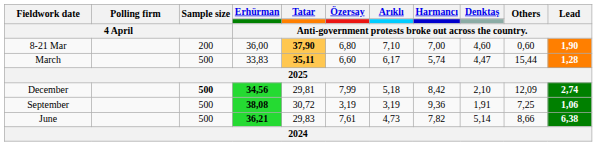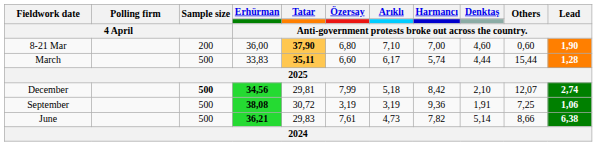 <table class="wikitable sortable mw-collapsible" style="text-align:center; font-size:85%; line-height:14px;">
 <tr>
 <th rowspan="2" style="width:115px;">Fieldwork date</th>
 <th rowspan="2" style="width:115px;">Polling firm</th>
 <th rowspan="2">Sample size</th>
 <th style="width:4em;"><a href='#'>Erhürman</a></th>
 <th style="width:4em;"><a href='#'>Tatar</a></th>
 <th style="width:4em;"><a href='#'>Özersay</a></th>
 <th style="width:4em;"><a href='#'>Arıklı</a></th>
 <th style="width:4em;"><a href='#'>Harmancı</a></th>
 <th style="width:4em;"><a href='#'>Denktaş</a></th>
 <th rowspan="2" style="width:4em;">Others</th>
 <th rowspan="2" style="width:4em;">Lead</th>
 </tr>
 <tr>
 <th style="background:#008000; width:40px;"></th>
 <th style="background:#FF7F00; width:40px;"></th>
 <th style="background:#EB1512; width:40px;"></th>
 <th style="background:#00CCFF; width:40px;"></th>
 <th style="background:#0000CD; width:40px;"></th>
 <th style="background:#8BACA5; width:40px;"></th>
 </tr>
 <tr>
 <th colspan="3">4 April</th>
 <th colspan="8">Anti-government protests broke out across the country.</th>
 </tr>
 <tr>
 <td>8-21 Mar</td>
 <td></td>
 <td>200</td>
 <td>36,00</td>
 <td style="background:#FFC750"><strong>37,90</strong></td>
 <td>6,80</td>
 <td>7,10</td>
 <td>7,00</td>
 <td>4,60</td>
 <td>0,60</td>
 <th style="background:#FF7F00; color:white;">1,90</th>
 </tr>
 <tr>
 <td>March</td>
 <td></td>
 <td>500</td>
 <td>33,83</td>
 <td style="background:#FFC750"><strong>35,11</strong></td>
 <td>6,60</td>
 <td>6,17</td>
 <td>5,74</td>
-<td>4,47</td>
+<td>4,44</td>
 <td>15,44</td>
 <th style="background:#FF7F00; color:white;">1,28</th>
 </tr>
 <tr>
 <th colspan="11">2025</th>
 </tr>
 <tr>
 <td>December</td>
 <td></td>
 <td><strong>500</strong></td>
 <td style="background:#25DA32"><strong>34,56</strong></td>
 <td>29,81</td>
 <td>7,99</td>
 <td>5,18</td>
 <td>8,42</td>
 <td>2,10</td>
-<td>12,09</td>
+<td>12,07</td>
 <th style="background:#008000; color:white;">2,74</th>
 </tr>
 <tr>
 <td>September</td>
 <td></td>
 <td>500</td>
 <td style="background:#25DA32"><strong>38,08</strong></td>
 <td>30,72</td>
 <td>3,19</td>
 <td>3,19</td>
 <td>9,36</td>
 <td>1,91</td>
 <td>7,25</td>
 <th style="background:#008000; color:white;">1,06</th>
 </tr>
 <tr>
 <td>June</td>
 <td></td>
 <td>500</td>
 <td style="background:#25DA32"><strong>36,21</strong></td>
 <td>29,83</td>
 <td>7,61</td>
 <td>4,73</td>
 <td>7,82</td>
 <td>5,14</td>
 <td>8,66</td>
 <th style="background:#008000; color:white;">6,38</th>
 </tr>
 <tr>
 <th colspan="11">2024</th>
 </tr>
 </table>
